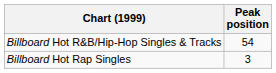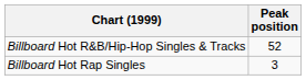 <table class="wikitable">
 <tr>
 <th>Chart (1999)</th>
 <th>Peak<br>position</th>
 </tr>
 <tr>
 <td><em>Billboard</em> Hot R&B/Hip-Hop Singles & Tracks</td>
-<td align="center">54</td>
+<td align="center">52</td>
 </tr>
 <tr>
 <td><em>Billboard</em> Hot Rap Singles</td>
 <td align="center">3</td>
 </tr>
 </table>
